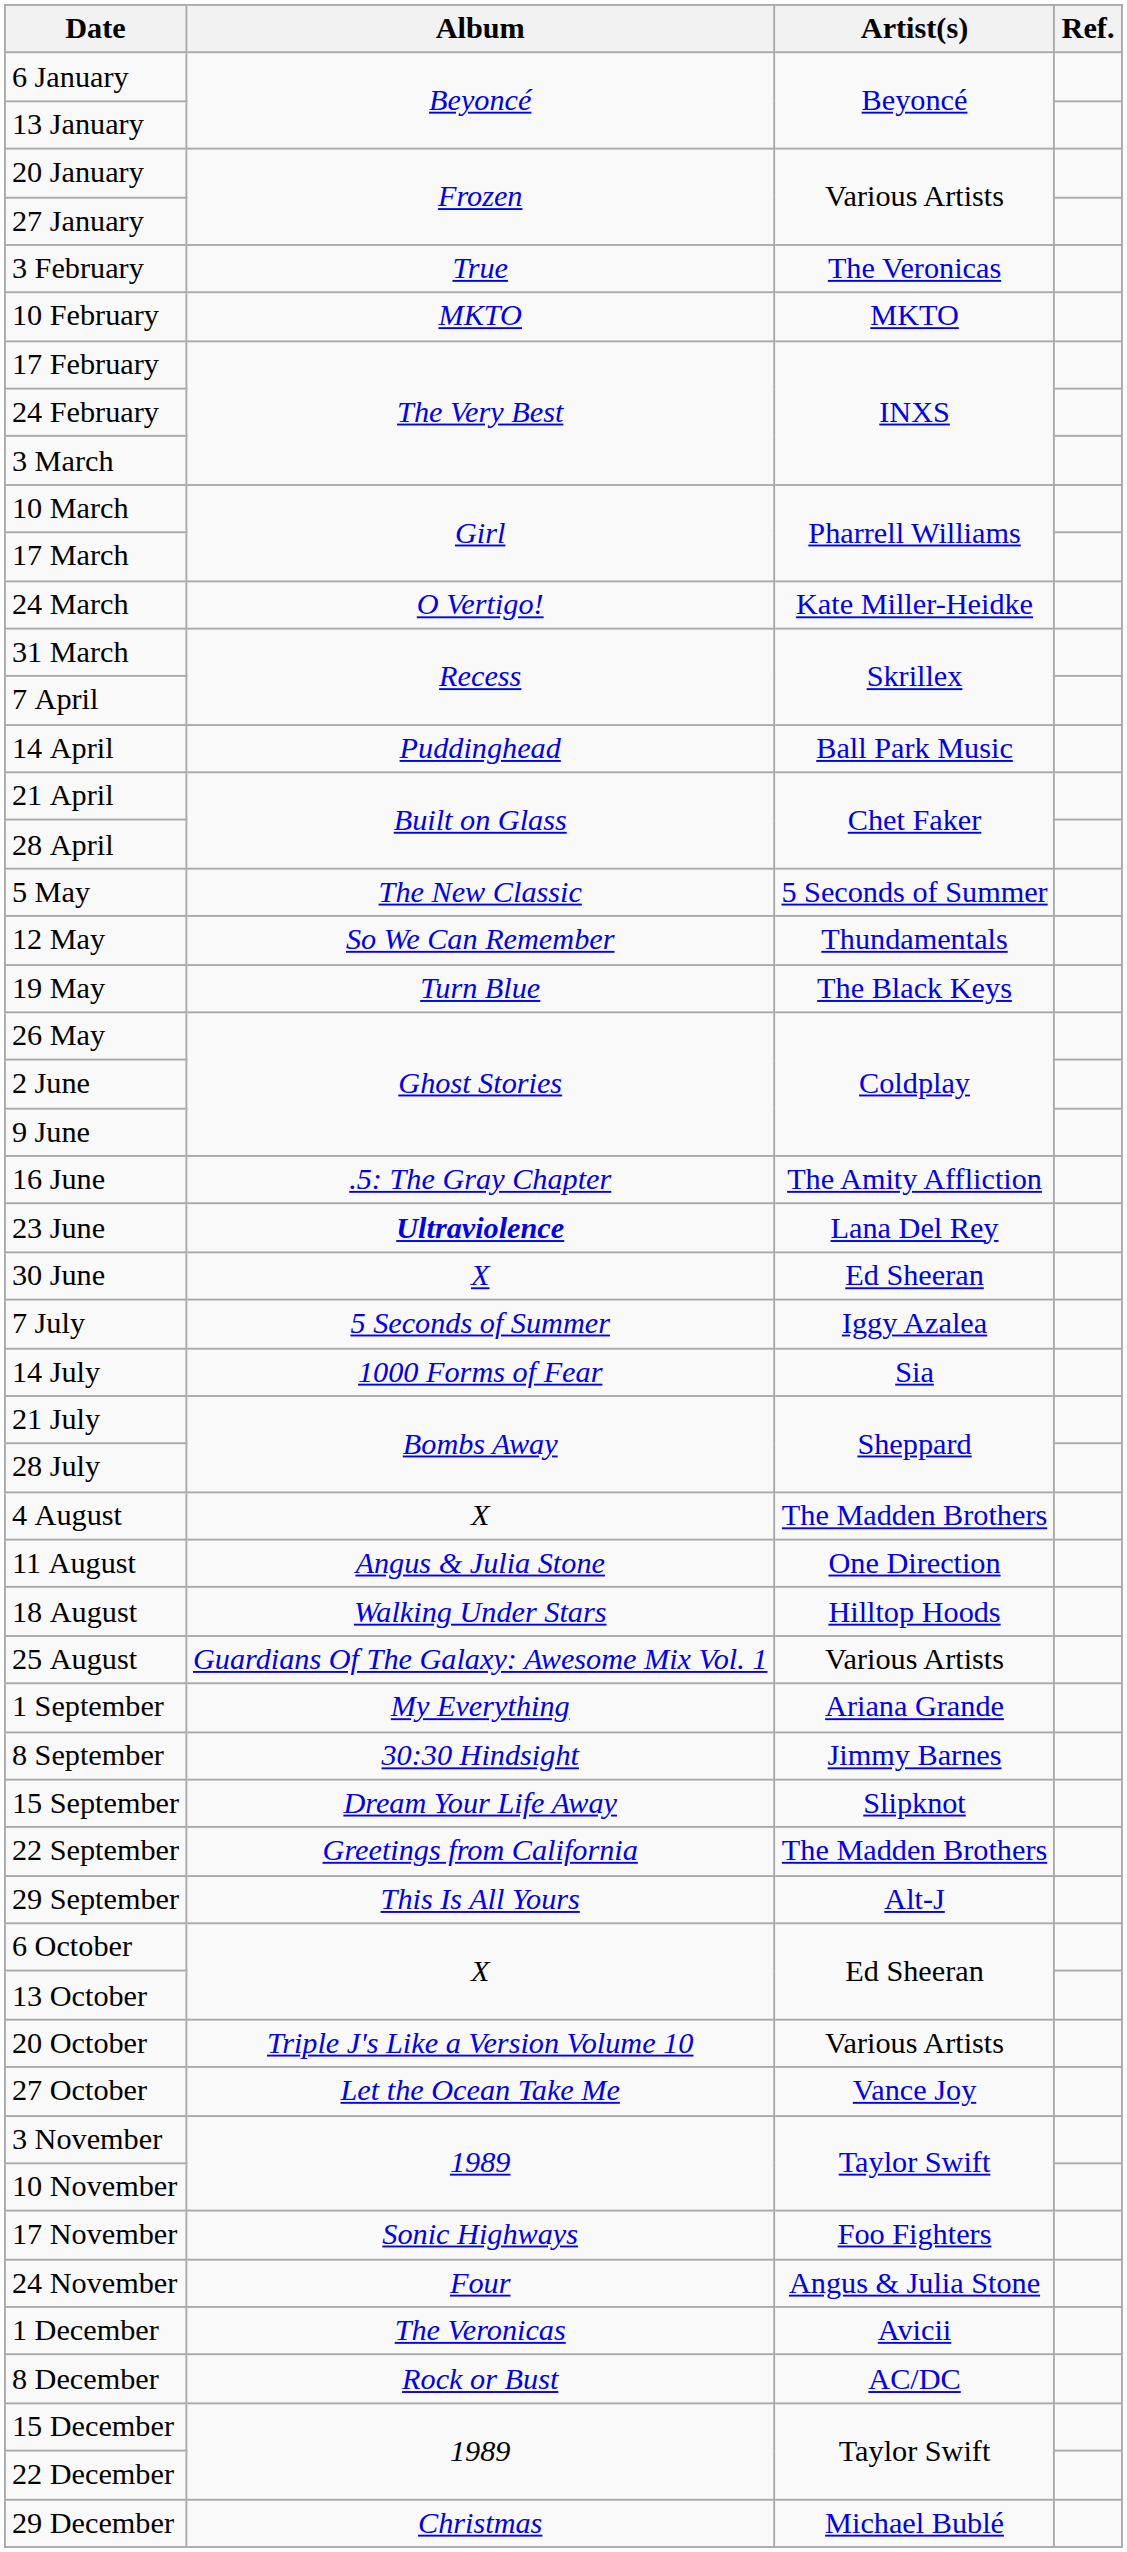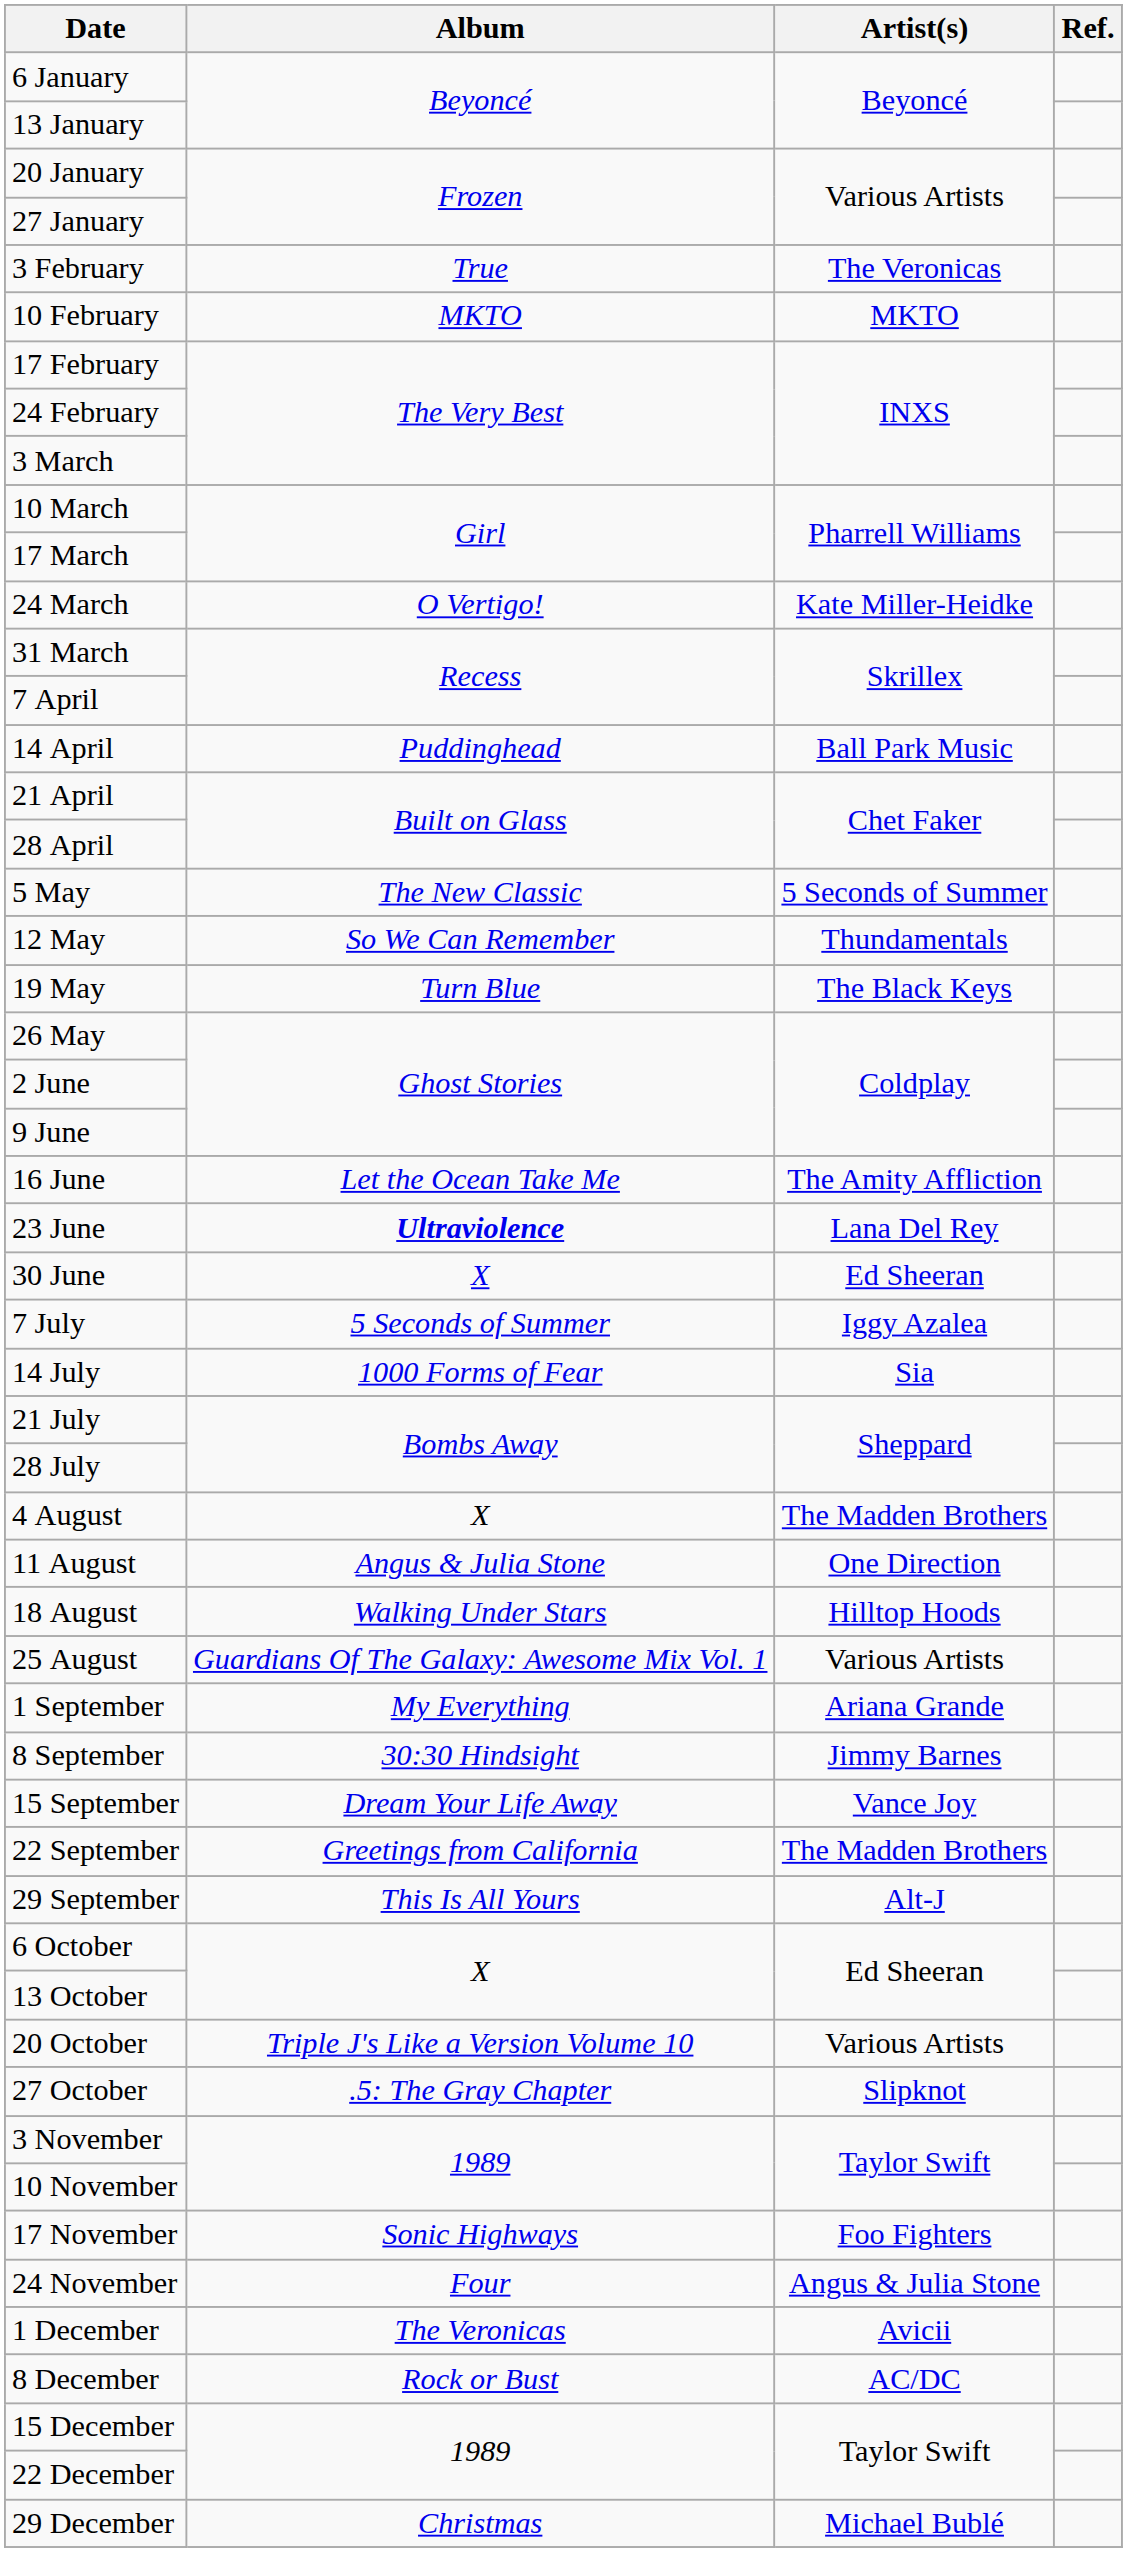 <table class="wikitable">
 <tr>
 <th style="text-align: center;">Date</th>
 <th style="text-align: center;">Album</th>
 <th style="text-align: center;">Artist(s)</th>
 <th style="text-align: center;">Ref.</th>
 </tr>
 <tr>
 <td>6 January</td>
 <td rowspan="2" style="text-align: center;"><em><a href='#'>Beyoncé</a></em></td>
 <td rowspan="2" style="text-align: center;"><a href='#'>Beyoncé</a></td>
 <td style="text-align: center;"></td>
 </tr>
 <tr>
 <td>13 January</td>
 <td style="text-align: center;"></td>
 </tr>
 <tr>
 <td>20 January</td>
 <td rowspan="2" style="text-align: center;"><em><a href='#'>Frozen</a></em></td>
 <td rowspan="2" style="text-align: center;">Various Artists</td>
 <td style="text-align: center;"></td>
 </tr>
 <tr>
 <td>27 January</td>
 <td style="text-align: center;"></td>
 </tr>
 <tr>
 <td>3 February</td>
 <td style="text-align: center;"><em><a href='#'>True</a></em></td>
 <td style="text-align: center;"><a href='#'>The Veronicas</a></td>
 <td style="text-align: center;"></td>
 </tr>
 <tr>
 <td>10 February</td>
 <td style="text-align: center;"><em><a href='#'>MKTO</a></em></td>
 <td style="text-align: center;"><a href='#'>MKTO</a></td>
 <td style="text-align: center;"></td>
 </tr>
 <tr>
 <td>17 February</td>
 <td rowspan="3" style="text-align: center;"><em><a href='#'>The Very Best</a></em></td>
 <td rowspan="3" style="text-align: center;"><a href='#'>INXS</a></td>
 <td style="text-align: center;"></td>
 </tr>
 <tr>
 <td>24 February</td>
 <td style="text-align: center;"></td>
 </tr>
 <tr>
 <td>3 March</td>
 <td style="text-align: center;"></td>
 </tr>
 <tr>
 <td>10 March</td>
 <td rowspan="2" style="text-align: center;"><em><a href='#'>Girl</a></em></td>
 <td rowspan="2" style="text-align: center;"><a href='#'>Pharrell Williams</a></td>
 <td style="text-align: center;"></td>
 </tr>
 <tr>
 <td>17 March</td>
 <td style="text-align: center;"></td>
 </tr>
 <tr>
 <td>24 March</td>
 <td style="text-align: center;"><em><a href='#'>O Vertigo!</a></em></td>
 <td style="text-align: center;"><a href='#'>Kate Miller-Heidke</a></td>
 <td style="text-align: center;"></td>
 </tr>
 <tr>
 <td>31 March</td>
 <td rowspan="2" style="text-align: center;"><em><a href='#'>Recess</a></em></td>
 <td rowspan="2" style="text-align: center;"><a href='#'>Skrillex</a></td>
 <td style="text-align: center;"></td>
 </tr>
 <tr>
 <td>7 April</td>
 <td style="text-align: center;"></td>
 </tr>
 <tr>
 <td>14 April</td>
 <td style="text-align: center;"><em><a href='#'>Puddinghead</a></em></td>
 <td style="text-align: center;"><a href='#'>Ball Park Music</a></td>
 <td style="text-align: center;"></td>
 </tr>
 <tr>
 <td>21 April</td>
 <td rowspan="2" style="text-align: center;"><em><a href='#'>Built on Glass</a></em></td>
 <td rowspan="2" style="text-align: center;"><a href='#'>Chet Faker</a></td>
 <td style="text-align: center;"></td>
 </tr>
 <tr>
 <td>28 April</td>
 <td style="text-align: center;"></td>
 </tr>
 <tr>
 <td>5 May</td>
 <td style="text-align: center;"><em><a href='#'>The New Classic</a></em></td>
 <td style="text-align: center;"><a href='#'>5 Seconds of Summer</a></td>
 <td style="text-align: center;"></td>
 </tr>
 <tr>
 <td>12 May</td>
 <td style="text-align: center;"><em><a href='#'>So We Can Remember</a></em></td>
 <td style="text-align: center;"><a href='#'>Thundamentals</a></td>
 <td style="text-align: center;"></td>
 </tr>
 <tr>
 <td>19 May</td>
 <td style="text-align: center;"><em><a href='#'>Turn Blue</a></em></td>
 <td style="text-align: center;"><a href='#'>The Black Keys</a></td>
 <td style="text-align: center;"></td>
 </tr>
 <tr>
 <td>26 May</td>
 <td rowspan="3" style="text-align: center;"><em><a href='#'>Ghost Stories</a></em></td>
 <td rowspan="3" style="text-align: center;"><a href='#'>Coldplay</a></td>
 <td style="text-align: center;"></td>
 </tr>
 <tr>
 <td>2 June</td>
 <td style="text-align: center;"></td>
 </tr>
 <tr>
 <td>9 June</td>
 <td style="text-align: center;"></td>
 </tr>
 <tr>
 <td>16 June</td>
-<td style="text-align: center;"><em><a href='#'>.5: The Gray Chapter</a></em></td>
+<td style="text-align: center;"><em><a href='#'>Let the Ocean Take Me</a></em></td>
 <td style="text-align: center;"><a href='#'>The Amity Affliction</a></td>
 <td style="text-align: center;"></td>
 </tr>
 <tr>
 <td>23 June</td>
 <td style="text-align: center;"><strong><em><a href='#'>Ultraviolence</a></em></strong></td>
 <td style="text-align: center;"><a href='#'>Lana Del Rey</a></td>
 <td style="text-align: center;"></td>
 </tr>
 <tr>
 <td>30 June</td>
 <td style="text-align: center;"><em><a href='#'>X</a></em></td>
 <td style="text-align: center;"><a href='#'>Ed Sheeran</a></td>
 <td style="text-align: center;"></td>
 </tr>
 <tr>
 <td>7 July</td>
 <td style="text-align: center;"><em><a href='#'>5 Seconds of Summer</a></em></td>
 <td style="text-align: center;"><a href='#'>Iggy Azalea</a></td>
 <td style="text-align: center;"></td>
 </tr>
 <tr>
 <td>14 July</td>
 <td style="text-align: center;"><em><a href='#'>1000 Forms of Fear</a></em></td>
 <td style="text-align: center;"><a href='#'>Sia</a></td>
 <td style="text-align: center;"></td>
 </tr>
 <tr>
 <td>21 July</td>
 <td rowspan="2" style="text-align: center;"><em><a href='#'>Bombs Away</a></em></td>
 <td rowspan="2" style="text-align: center;"><a href='#'>Sheppard</a></td>
 <td style="text-align: center;"></td>
 </tr>
 <tr>
 <td>28 July</td>
 <td style="text-align: center;"></td>
 </tr>
 <tr>
 <td>4 August</td>
 <td style="text-align: center;"><em>X</em></td>
 <td style="text-align: center;"><a href='#'>The Madden Brothers</a></td>
 <td style="text-align: center;"></td>
 </tr>
 <tr>
 <td>11 August</td>
 <td style="text-align: center;"><em><a href='#'>Angus & Julia Stone</a></em></td>
 <td style="text-align: center;"><a href='#'>One Direction</a></td>
 <td style="text-align: center;"></td>
 </tr>
 <tr>
 <td>18 August</td>
 <td style="text-align: center;"><em><a href='#'>Walking Under Stars</a></em></td>
 <td style="text-align: center;"><a href='#'>Hilltop Hoods</a></td>
 <td style="text-align: center;"></td>
 </tr>
 <tr>
 <td>25 August</td>
 <td style="text-align: center;"><em><a href='#'>Guardians Of The Galaxy: Awesome Mix Vol. 1</a></em></td>
 <td style="text-align: center;">Various Artists</td>
 <td style="text-align: center;"></td>
 </tr>
 <tr>
 <td>1 September</td>
 <td style="text-align: center;"><em><a href='#'>My Everything</a></em></td>
 <td style="text-align: center;"><a href='#'>Ariana Grande</a></td>
 <td style="text-align: center;"></td>
 </tr>
 <tr>
 <td>8 September</td>
 <td style="text-align: center;"><em><a href='#'>30:30 Hindsight</a></em></td>
 <td style="text-align: center;"><a href='#'>Jimmy Barnes</a></td>
 <td style="text-align: center;"></td>
 </tr>
 <tr>
 <td>15 September</td>
 <td style="text-align: center;"><em><a href='#'>Dream Your Life Away</a></em></td>
-<td style="text-align: center;"><a href='#'>Slipknot</a></td>
+<td style="text-align: center;"><a href='#'>Vance Joy</a></td>
 <td style="text-align: center;"></td>
 </tr>
 <tr>
 <td>22 September</td>
 <td style="text-align: center;"><em><a href='#'>Greetings from California</a></em></td>
 <td style="text-align: center;"><a href='#'>The Madden Brothers</a></td>
 <td style="text-align: center;"></td>
 </tr>
 <tr>
 <td>29 September</td>
 <td style="text-align: center;"><em><a href='#'>This Is All Yours</a></em></td>
 <td style="text-align: center;"><a href='#'>Alt-J</a></td>
 <td style="text-align: center;"></td>
 </tr>
 <tr>
 <td>6 October</td>
 <td rowspan="2" style="text-align: center;"><em>X</em></td>
 <td rowspan="2" style="text-align: center;">Ed Sheeran</td>
 <td style="text-align: center;"></td>
 </tr>
 <tr>
 <td>13 October</td>
 <td style="text-align: center;"></td>
 </tr>
 <tr>
 <td>20 October</td>
 <td style="text-align: center;"><em><a href='#'>Triple J's Like a Version Volume 10</a></em></td>
 <td style="text-align: center;">Various Artists</td>
 <td style="text-align: center;"></td>
 </tr>
 <tr>
 <td>27 October</td>
-<td style="text-align: center;"><em><a href='#'>Let the Ocean Take Me</a></em></td>
-<td style="text-align: center;"><a href='#'>Vance Joy</a></td>
+<td style="text-align: center;"><em><a href='#'>.5: The Gray Chapter</a></em></td>
+<td style="text-align: center;"><a href='#'>Slipknot</a></td>
 <td style="text-align: center;"></td>
 </tr>
 <tr>
 <td>3 November</td>
 <td rowspan="2" style="text-align: center;"><em><a href='#'>1989</a></em></td>
 <td rowspan="2" style="text-align: center;"><a href='#'>Taylor Swift</a></td>
 <td style="text-align: center;"></td>
 </tr>
 <tr>
 <td>10 November</td>
 <td style="text-align: center;"></td>
 </tr>
 <tr>
 <td>17 November</td>
 <td style="text-align: center;"><em><a href='#'>Sonic Highways</a></em></td>
 <td style="text-align: center;"><a href='#'>Foo Fighters</a></td>
 <td style="text-align: center;"></td>
 </tr>
 <tr>
 <td>24 November</td>
 <td style="text-align: center;"><em><a href='#'>Four</a></em></td>
 <td style="text-align: center;"><a href='#'>Angus & Julia Stone</a></td>
 <td style="text-align: center;"></td>
 </tr>
 <tr>
 <td>1 December</td>
 <td style="text-align: center;"><em><a href='#'>The Veronicas</a></em></td>
 <td style="text-align: center;"><a href='#'>Avicii</a></td>
 <td style="text-align: center;"></td>
 </tr>
 <tr>
 <td>8 December</td>
 <td style="text-align: center;"><em><a href='#'>Rock or Bust</a></em></td>
 <td style="text-align: center;"><a href='#'>AC/DC</a></td>
 <td style="text-align: center;"></td>
 </tr>
 <tr>
 <td>15 December</td>
 <td rowspan="2" style="text-align: center;"><em>1989</em></td>
 <td rowspan="2" style="text-align: center;">Taylor Swift</td>
 <td style="text-align: center;"></td>
 </tr>
 <tr>
 <td>22 December</td>
 <td style="text-align: center;"></td>
 </tr>
 <tr>
 <td>29 December</td>
 <td style="text-align: center;"><em><a href='#'>Christmas</a></em></td>
 <td style="text-align: center;"><a href='#'>Michael Bublé</a></td>
 <td style="text-align: center;"></td>
 </tr>
 </table>
